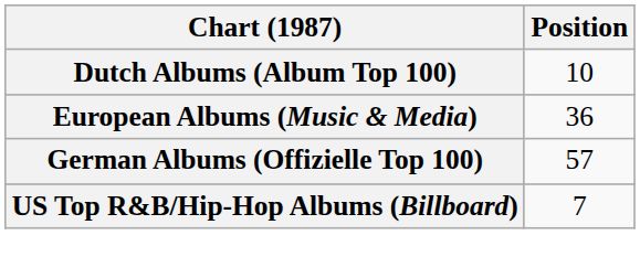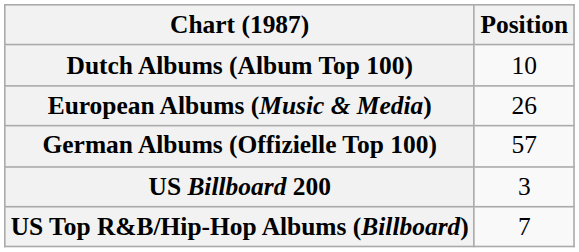 <table class="wikitable sortable plainrowheaders">
 <tr>
 <th>Chart (1987)</th>
 <th>Position</th>
 </tr>
 <tr>
 <th scope="row">Dutch Albums (Album Top 100)</th>
 <td align="center">10</td>
 </tr>
 <tr>
 <th scope="row">European Albums (<em>Music & Media</em>)</th>
-<td align="center">36</td>
+<td align="center">26</td>
 </tr>
 <tr>
 <th scope="row">German Albums (Offizielle Top 100)</th>
 <td align="center">57</td>
 </tr>
 <tr>
+<th scope="row">US <em>Billboard</em> 200</th>
+<td align="center">3</td>
+</tr>
+<tr>
 <th scope="row">US Top R&B/Hip-Hop Albums (<em>Billboard</em>)</th>
 <td align="center">7</td>
 </tr>
 </table>
